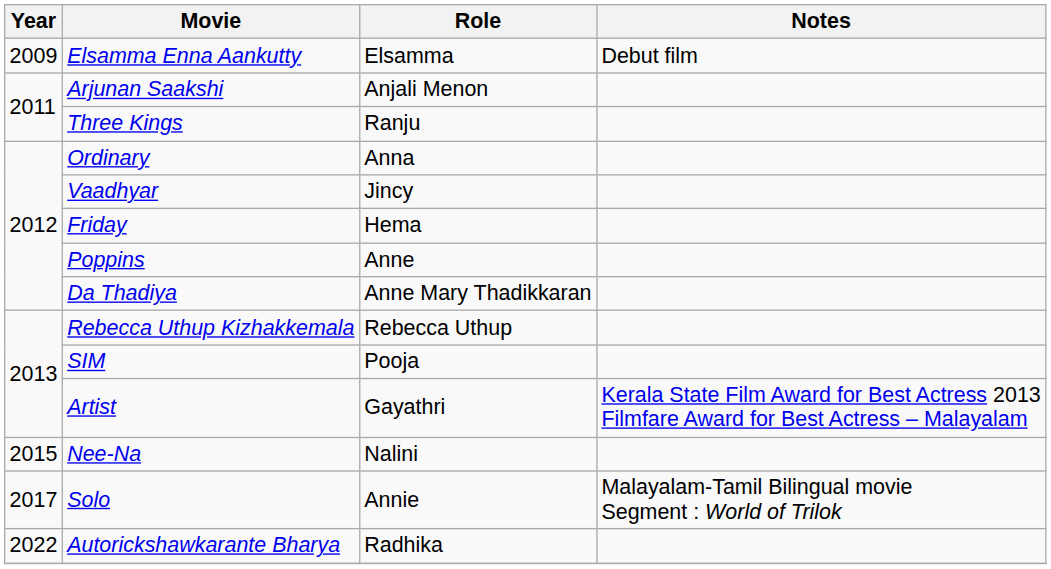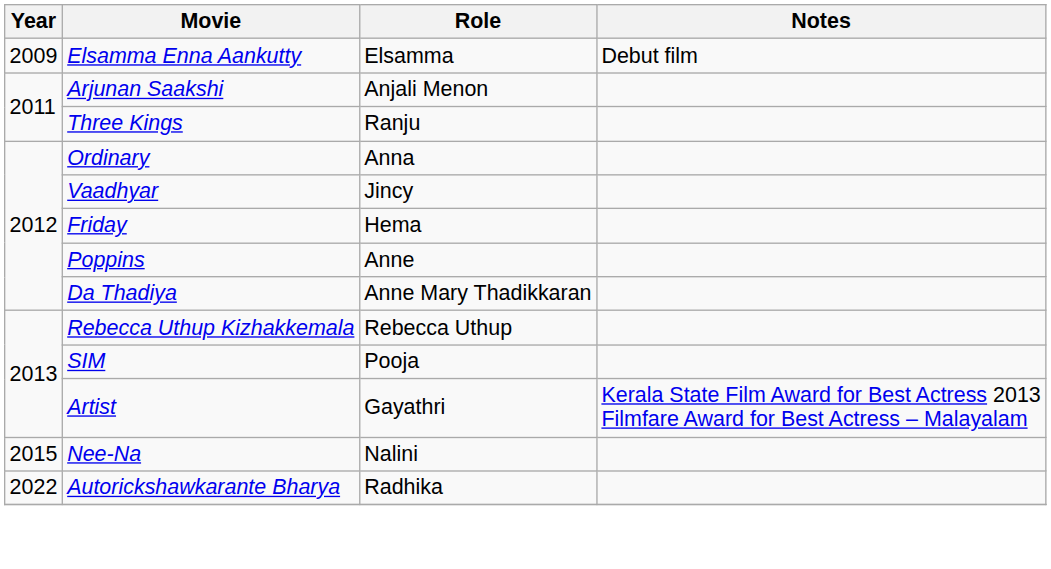 <table class="wikitable">
 <tr>
 <th>Year</th>
 <th>Movie</th>
 <th>Role</th>
 <th>Notes</th>
 </tr>
 <tr>
 <td>2009</td>
 <td><em><a href='#'>Elsamma Enna Aankutty</a></em></td>
 <td>Elsamma</td>
 <td>Debut film</td>
 </tr>
 <tr>
 <td rowspan=2>2011</td>
 <td><em><a href='#'>Arjunan Saakshi</a></em></td>
 <td>Anjali Menon</td>
 <td></td>
 </tr>
 <tr>
 <td><em><a href='#'>Three Kings</a></em></td>
 <td>Ranju</td>
 <td></td>
 </tr>
 <tr>
 <td rowspan=5>2012</td>
 <td><em><a href='#'>Ordinary</a></em></td>
 <td>Anna</td>
 <td></td>
 </tr>
 <tr>
 <td><em><a href='#'>Vaadhyar</a></em></td>
 <td>Jincy</td>
 <td></td>
 </tr>
 <tr>
 <td><em><a href='#'>Friday</a></em></td>
 <td>Hema</td>
 <td></td>
 </tr>
 <tr>
 <td><em><a href='#'>Poppins</a></em></td>
 <td>Anne</td>
 <td></td>
 </tr>
 <tr>
 <td><em><a href='#'>Da Thadiya</a></em></td>
 <td>Anne Mary Thadikkaran</td>
 <td></td>
 </tr>
 <tr>
 <td rowspan=3>2013</td>
 <td><em><a href='#'>Rebecca Uthup Kizhakkemala</a></em></td>
 <td>Rebecca Uthup</td>
 <td></td>
 </tr>
 <tr>
 <td><em><a href='#'>SIM</a></em></td>
 <td>Pooja</td>
 <td></td>
 </tr>
 <tr>
 <td><em><a href='#'>Artist</a></em></td>
 <td>Gayathri</td>
 <td><a href='#'>Kerala State Film Award for Best Actress</a> 2013<br><a href='#'>Filmfare Award for Best Actress – Malayalam</a></td>
 </tr>
 <tr>
 <td>2015</td>
 <td><em><a href='#'>Nee-Na</a></em></td>
 <td>Nalini</td>
 <td></td>
 </tr>
 <tr>
-<td>2017</td>
-<td><em><a href='#'>Solo</a></em></td>
-<td>Annie</td>
-<td>Malayalam-Tamil Bilingual movie <br> Segment : <em>World of Trilok</em></td>
-</tr>
-<tr>
 <td>2022</td>
 <td><em><a href='#'>Autorickshawkarante Bharya</a></em></td>
 <td>Radhika</td>
 <td></td>
 </tr>
 <tr>
 </tr>
 </table>
